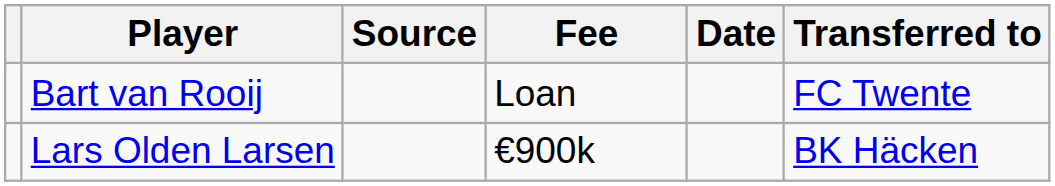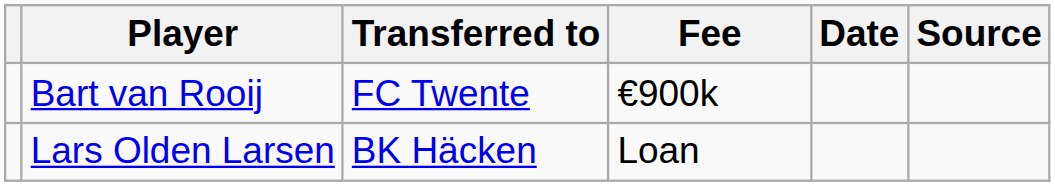 <table class="wikitable plainrowheaders sortable">
 <tr>
 <th></th>
 <th scope="col">Player</th>
-<th scope="col">Source</th>
+<th>Transferred to</th>
 <th style="width: 80px;">Fee</th>
 <th scope="col">Date</th>
-<th>Transferred to</th>
+<th scope="col">Source</th>
 </tr>
 <tr>
 <td align="center"></td>
 <td> <a href='#'>Bart van Rooij</a></td>
+<td> <a href='#'>FC Twente</a></td>
+<td>€900k</td>
 <td></td>
-<td>Loan</td>
 <td></td>
-<td> <a href='#'>FC Twente</a></td>
 </tr>
 <tr>
 <td align="center"></td>
 <td> <a href='#'>Lars Olden Larsen</a></td>
+<td> <a href='#'>BK Häcken</a></td>
+<td>Loan</td>
 <td></td>
-<td>€900k</td>
 <td></td>
-<td> <a href='#'>BK Häcken</a></td>
 </tr>
 </table>
